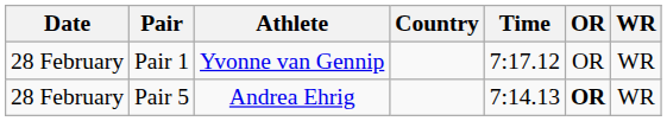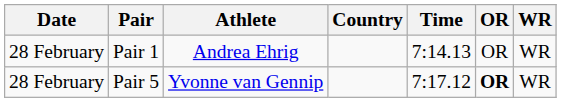 <table class="wikitable" style="text-align:center">
 <tr>
 <th>Date</th>
 <th>Pair</th>
 <th>Athlete</th>
 <th>Country</th>
 <th>Time</th>
 <th>OR</th>
 <th>WR</th>
 </tr>
 <tr>
 <td>28 February</td>
 <td>Pair 1</td>
-<td><a href='#'>Yvonne van Gennip</a></td>
+<td><a href='#'>Andrea Ehrig</a></td>
 <td></td>
-<td>7:17.12</td>
+<td>7:14.13</td>
 <td>OR</td>
 <td>WR</td>
 </tr>
 <tr>
 <td>28 February</td>
 <td>Pair 5</td>
-<td><a href='#'>Andrea Ehrig</a></td>
+<td><a href='#'>Yvonne van Gennip</a></td>
 <td></td>
-<td>7:14.13</td>
+<td>7:17.12</td>
 <td><strong>OR</strong></td>
 <td>WR</td>
 </tr>
 </table>
